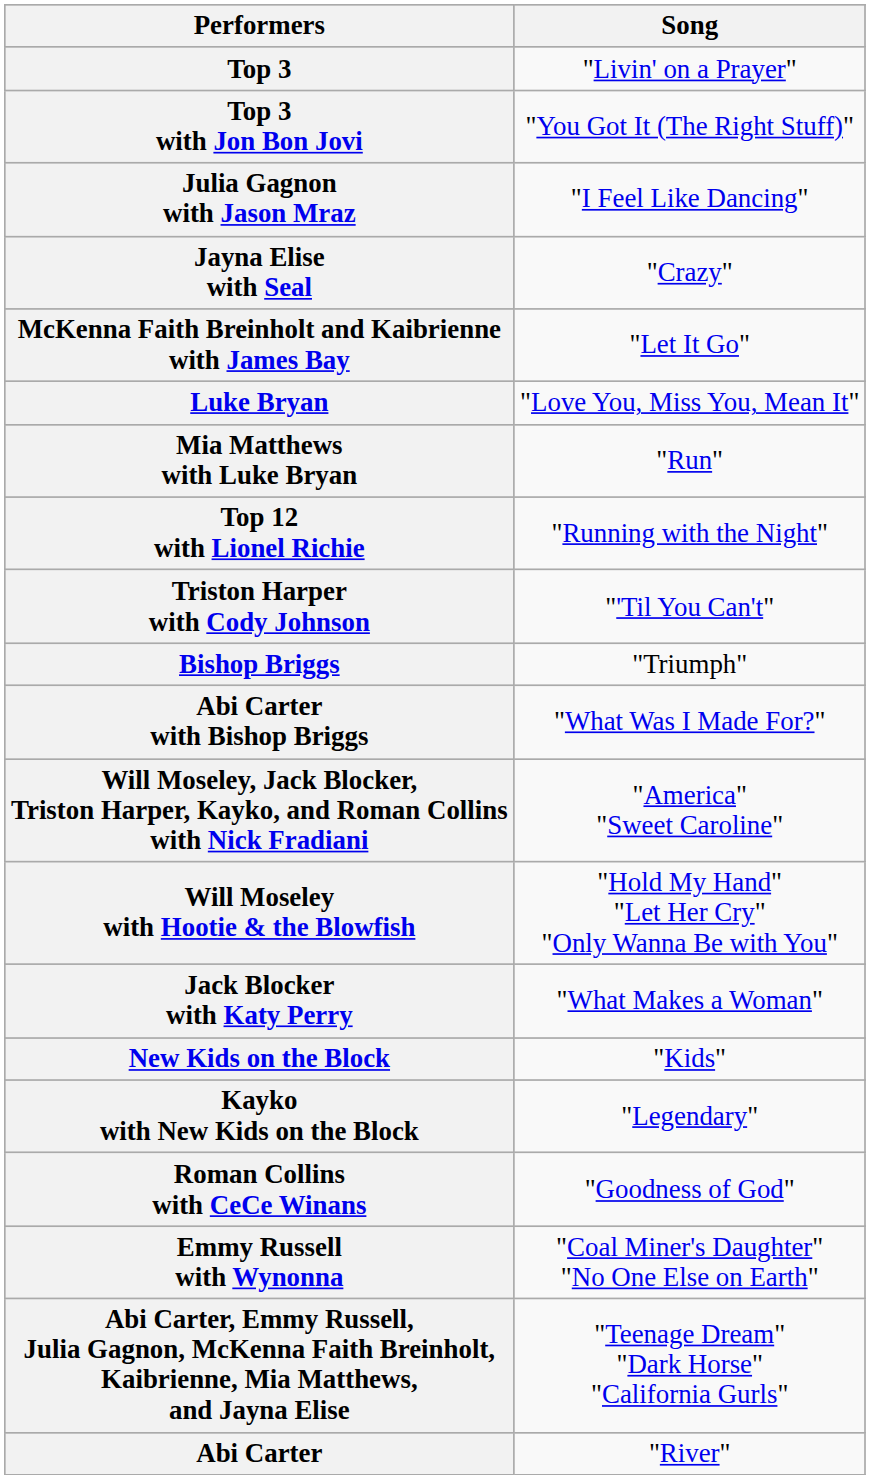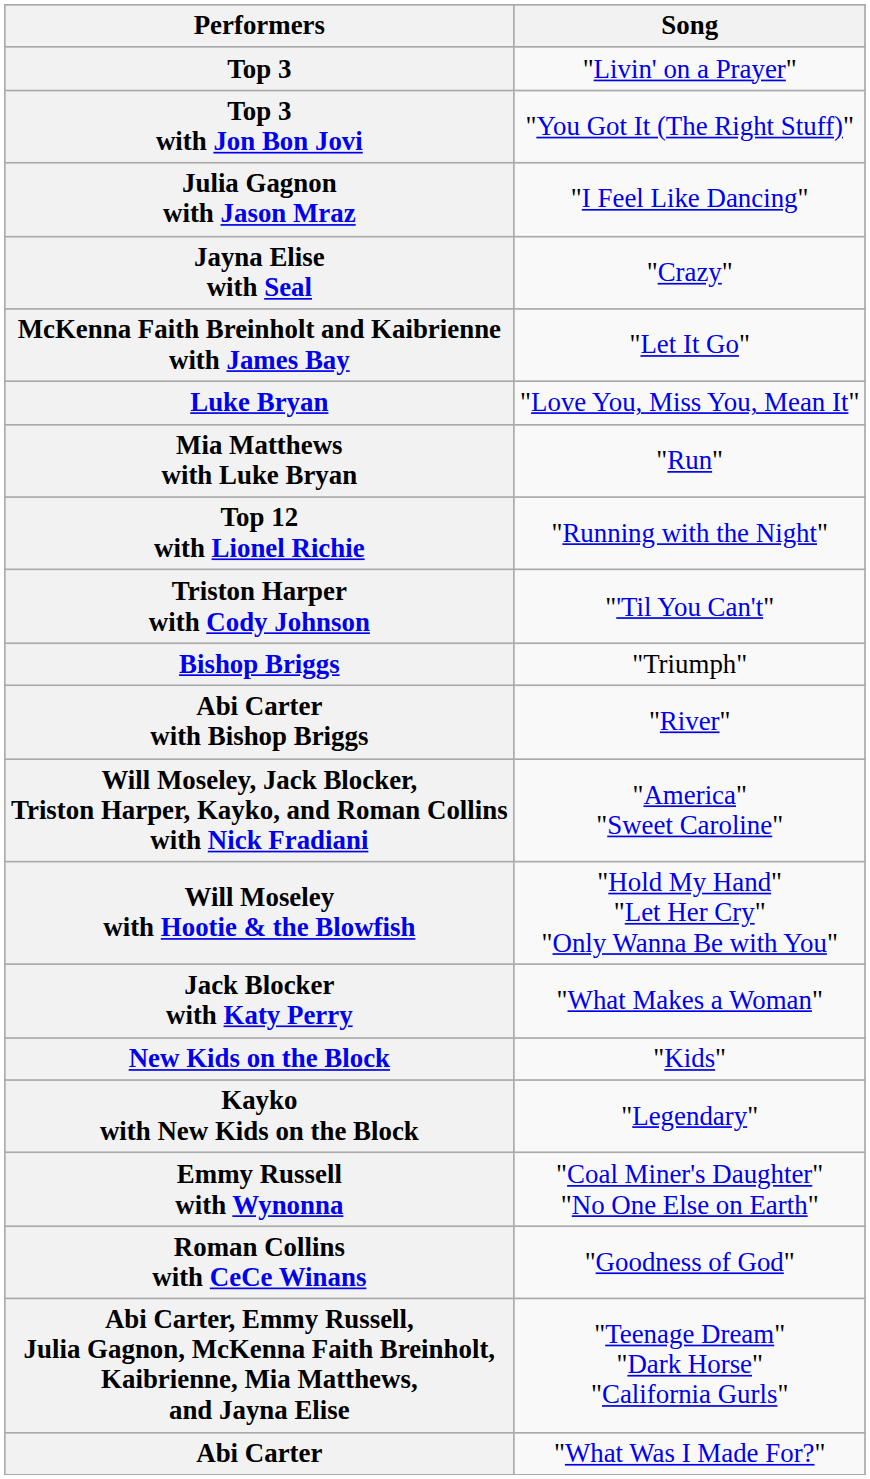 <table class="wikitable unsortable" style="text-align:center;">
 <tr>
 <th scope="col">Performers</th>
 <th scope="col">Song</th>
 </tr>
 <tr>
 <th scope="row">Top 3</th>
 <td>"<a href='#'>Livin' on a Prayer</a>"</td>
 </tr>
 <tr>
 <th scope="row">Top 3<br>with <a href='#'>Jon Bon Jovi</a></th>
 <td>"<a href='#'>You Got It (The Right Stuff)</a>"</td>
 </tr>
 <tr>
 <th scope="row">Julia Gagnon<br>with <a href='#'>Jason Mraz</a></th>
 <td>"<a href='#'>I Feel Like Dancing</a>"</td>
 </tr>
 <tr>
 <th scope="row">Jayna Elise<br>with <a href='#'>Seal</a></th>
 <td>"<a href='#'>Crazy</a>"</td>
 </tr>
 <tr>
 <th scope="row">McKenna Faith Breinholt and Kaibrienne<br>with <a href='#'>James Bay</a></th>
 <td>"<a href='#'>Let It Go</a>"</td>
 </tr>
 <tr>
 <th scope="row"><a href='#'>Luke Bryan</a></th>
 <td>"<a href='#'>Love You, Miss You, Mean It</a>"</td>
 </tr>
 <tr>
 <th scope="row">Mia Matthews<br>with Luke Bryan</th>
 <td>"<a href='#'>Run</a>"</td>
 </tr>
 <tr>
 <th scope="row">Top 12<br>with <a href='#'>Lionel Richie</a></th>
 <td>"<a href='#'>Running with the Night</a>"</td>
 </tr>
 <tr>
 <th scope="row">Triston Harper<br>with <a href='#'>Cody Johnson</a></th>
 <td>"<a href='#'>'Til You Can't</a>"</td>
 </tr>
 <tr>
 <th scope="row"><a href='#'>Bishop Briggs</a></th>
 <td>"Triumph"</td>
 </tr>
 <tr>
 <th scope="row">Abi Carter<br>with Bishop Briggs</th>
-<td>"<a href='#'>What Was I Made For?</a>"</td>
+<td>"<a href='#'>River</a>"</td>
 </tr>
 <tr>
 <th scope="row">Will Moseley, Jack Blocker,<br>Triston Harper, Kayko, and Roman Collins<br>with <a href='#'>Nick Fradiani</a></th>
 <td>"<a href='#'>America</a>"<br>"<a href='#'>Sweet Caroline</a>"</td>
 </tr>
 <tr>
 <th scope="row">Will Moseley<br>with <a href='#'>Hootie & the Blowfish</a></th>
 <td>"<a href='#'>Hold My Hand</a>"<br>"<a href='#'>Let Her Cry</a>"<br>"<a href='#'>Only Wanna Be with You</a>"</td>
 </tr>
 <tr>
 <th scope="row">Jack Blocker<br>with <a href='#'>Katy Perry</a></th>
 <td>"<a href='#'>What Makes a Woman</a>"</td>
 </tr>
 <tr>
 <th scope="row"><a href='#'>New Kids on the Block</a></th>
 <td>"<a href='#'>Kids</a>"</td>
 </tr>
 <tr>
 <th scope="row">Kayko<br>with New Kids on the Block</th>
 <td>"<a href='#'>Legendary</a>"</td>
 </tr>
 <tr>
+<th scope="row">Emmy Russell<br>with <a href='#'>Wynonna</a></th>
+<td>"<a href='#'>Coal Miner's Daughter</a>"<br>"<a href='#'>No One Else on Earth</a>"</td>
+</tr>
+<tr>
 <th scope="row">Roman Collins<br>with <a href='#'>CeCe Winans</a></th>
 <td>"<a href='#'>Goodness of God</a>"</td>
-</tr>
-<tr>
-<th scope="row">Emmy Russell<br>with <a href='#'>Wynonna</a></th>
-<td>"<a href='#'>Coal Miner's Daughter</a>"<br>"<a href='#'>No One Else on Earth</a>"</td>
 </tr>
 <tr>
 <th scope="row">Abi Carter, Emmy Russell,<br>Julia Gagnon, McKenna Faith Breinholt,<br>Kaibrienne, Mia Matthews,<br>and Jayna Elise</th>
 <td>"<a href='#'>Teenage Dream</a>"<br>"<a href='#'>Dark Horse</a>"<br>"<a href='#'>California Gurls</a>"</td>
 </tr>
 <tr>
 <th scope="row">Abi Carter</th>
-<td>"<a href='#'>River</a>"</td>
+<td>"<a href='#'>What Was I Made For?</a>"</td>
 </tr>
 </table>
